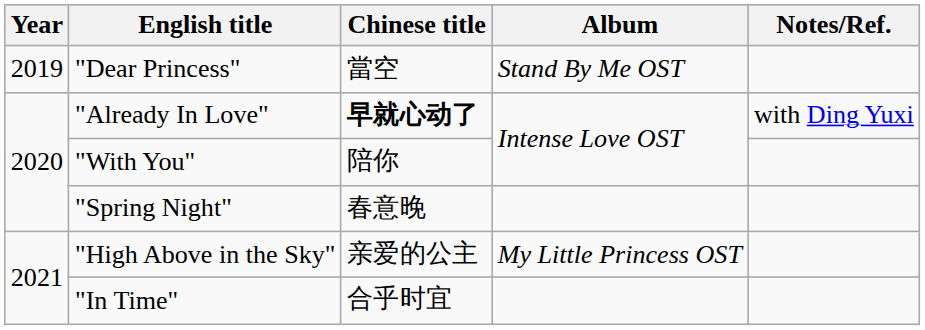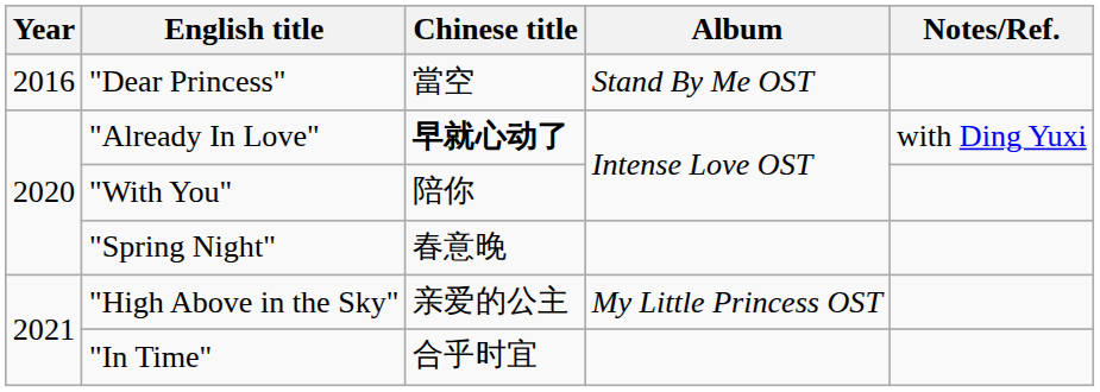 <table class="wikitable sortable">
 <tr>
 <th>Year</th>
 <th>English title</th>
 <th>Chinese title</th>
 <th>Album</th>
 <th class="unsortable">Notes/Ref.</th>
 </tr>
 <tr>
-<td>2019</td>
+<td>2016</td>
 <td>"Dear Princess"</td>
 <td>當空</td>
 <td><em>Stand By Me OST</em></td>
 <td></td>
 </tr>
 <tr>
 <td rowspan=3>2020</td>
 <td>"Already In Love"</td>
 <td><strong>早就心动了</strong></td>
 <td rowspan="2"><em>Intense Love OST</em></td>
 <td>with <a href='#'>Ding Yuxi</a></td>
 </tr>
 <tr>
 <td>"With You"</td>
 <td>陪你</td>
 <td></td>
 </tr>
 <tr>
 <td>"Spring Night"</td>
 <td>春意晚</td>
 <td></td>
 <td></td>
 </tr>
 <tr>
 <td rowspan="2">2021</td>
 <td>"High Above in the Sky"</td>
 <td>亲爱的公主</td>
 <td><em>My Little Princess OST</em></td>
 <td></td>
 </tr>
 <tr>
 <td>"In Time"</td>
 <td>合乎时宜</td>
 <td></td>
 <td></td>
 </tr>
 </table>
